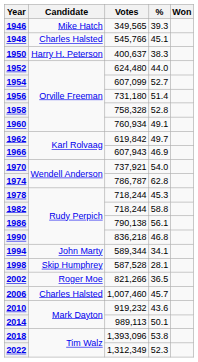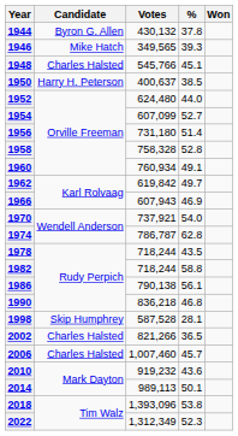 <table class="wikitable sortable" style="font-size: 90%;text-align:right;">
 <tr>
 <th>Year</th>
 <th>Candidate</th>
 <th>Votes</th>
 <th>%</th>
 <th>Won</th>
+</tr>
+<tr>
+<th><a href='#'>1944</a></th>
+<td><a href='#'>Byron G. Allen</a></td>
+<td>430,132</td>
+<td>37.8</td>
+<td></td>
 </tr>
 <tr>
 <th><a href='#'>1946</a></th>
 <td><a href='#'>Mike Hatch</a></td>
 <td>349,565</td>
 <td>39.3</td>
 <td></td>
 </tr>
 <tr>
 <th><a href='#'>1948</a></th>
 <td><a href='#'>Charles Halsted</a></td>
 <td>545,766</td>
 <td>45.1</td>
 <td></td>
 </tr>
 <tr>
 <th><a href='#'>1950</a></th>
 <td><a href='#'>Harry H. Peterson</a></td>
 <td>400,637</td>
-<td>38.3</td>
+<td>38.5</td>
 <td></td>
 </tr>
 <tr>
 <th><a href='#'>1952</a></th>
 <td rowspan="5"><a href='#'>Orville Freeman</a></td>
 <td>624,480</td>
 <td>44.0</td>
 <td></td>
 </tr>
 <tr>
 <th><a href='#'>1954</a></th>
 <td>607,099</td>
 <td>52.7</td>
 <td></td>
 </tr>
 <tr>
 <th><a href='#'>1956</a></th>
 <td>731,180</td>
 <td>51.4</td>
 <td></td>
 </tr>
 <tr>
 <th><a href='#'>1958</a></th>
 <td>758,328</td>
 <td>52.8</td>
 <td></td>
 </tr>
 <tr>
 <th><a href='#'>1960</a></th>
 <td>760,934</td>
 <td>49.1</td>
 <td></td>
 </tr>
 <tr>
 <th><a href='#'>1962</a></th>
 <td rowspan="2"><a href='#'>Karl Rolvaag</a></td>
 <td>619,842</td>
 <td>49.7</td>
 <td></td>
 </tr>
 <tr>
 <th><a href='#'>1966</a></th>
 <td>607,943</td>
 <td>46.9</td>
 <td></td>
 </tr>
 <tr>
 <th><a href='#'>1970</a></th>
 <td rowspan="2"><a href='#'>Wendell Anderson</a></td>
 <td>737,921</td>
 <td>54.0</td>
 <td></td>
 </tr>
 <tr>
 <th><a href='#'>1974</a></th>
 <td>786,787</td>
 <td>62.8</td>
 <td></td>
 </tr>
 <tr>
 <th><a href='#'>1978</a></th>
 <td rowspan="4"><a href='#'>Rudy Perpich</a></td>
 <td>718,244</td>
-<td>45.3</td>
+<td>43.5</td>
 <td></td>
 </tr>
 <tr>
 <th><a href='#'>1982</a></th>
 <td>718,244</td>
 <td>58.8</td>
 <td></td>
 </tr>
 <tr>
 <th><a href='#'>1986</a></th>
 <td>790,138</td>
 <td>56.1</td>
 <td></td>
 </tr>
 <tr>
 <th><a href='#'>1990</a></th>
 <td>836,218</td>
 <td>46.8</td>
 <td></td>
 </tr>
 <tr>
-<th><a href='#'>1994</a></th>
-<td><a href='#'>John Marty</a></td>
-<td>589,344</td>
-<td>34.1</td>
-<td></td>
-</tr>
-<tr>
 <th><a href='#'>1998</a></th>
 <td><a href='#'>Skip Humphrey</a></td>
 <td>587,528</td>
 <td>28.1</td>
 <td></td>
 </tr>
 <tr>
 <th><a href='#'>2002</a></th>
-<td><a href='#'>Roger Moe</a></td>
+<td><a href='#'>Charles Halsted</a></td>
 <td>821,266</td>
 <td>36.5</td>
 <td></td>
 </tr>
 <tr>
 <th><a href='#'>2006</a></th>
 <td><a href='#'>Charles Halsted</a></td>
 <td>1,007,460</td>
 <td>45.7</td>
 <td></td>
 </tr>
 <tr>
 <th><a href='#'>2010</a></th>
 <td rowspan="2"><a href='#'>Mark Dayton</a></td>
 <td>919,232</td>
 <td>43.6</td>
 <td></td>
 </tr>
 <tr>
 <th><a href='#'>2014</a></th>
 <td>989,113</td>
 <td>50.1</td>
 <td></td>
 </tr>
 <tr>
 <th><a href='#'>2018</a></th>
 <td rowspan="2"><a href='#'>Tim Walz</a></td>
 <td>1,393,096</td>
 <td>53.8</td>
 <td></td>
 </tr>
 <tr>
 <th><a href='#'>2022</a></th>
 <td>1,312,349</td>
 <td>52.3</td>
 <td></td>
 </tr>
 </table>
